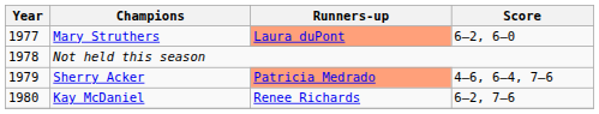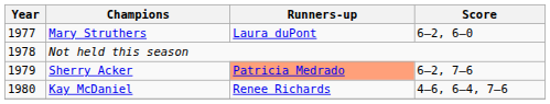 <table class="wikitable">
 <tr>
 <th style="width:40px">Year</th>
 <th style="width:200px">Champions</th>
 <th style="width:200px">Runners-up</th>
 <th style="width:140px" class="unsortable">Score</th>
 </tr>
 <tr>
 <td>1977</td>
 <td> <a href='#'>Mary Struthers</a></td>
-<td style="background: lightsalmon;"> <a href='#'>Laura duPont</a></td>
+<td> <a href='#'>Laura duPont</a></td>
 <td>6–2, 6–0</td>
 </tr>
 <tr>
 <td>1978</td>
 <td colspan="4"><em>Not held this season</td>
 </tr>
 <tr>
 <td>1979</td>
 <td> <a href='#'>Sherry Acker</a></td>
 <td style="background: lightsalmon;"> <a href='#'>Patricia Medrado</a></td>
-<td>4–6, 6–4, 7–6</td>
+<td>6–2, 7–6</td>
 </tr>
 <tr>
 <td>1980</td>
 <td> <a href='#'>Kay McDaniel</a></td>
 <td> <a href='#'>Renee Richards</a></td>
-<td>6–2, 7–6</td>
+<td>4–6, 6–4, 7–6</td>
 </tr>
 <tr>
 </tr>
 </table>
